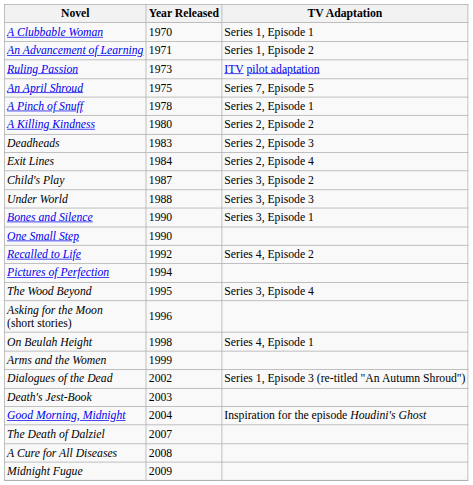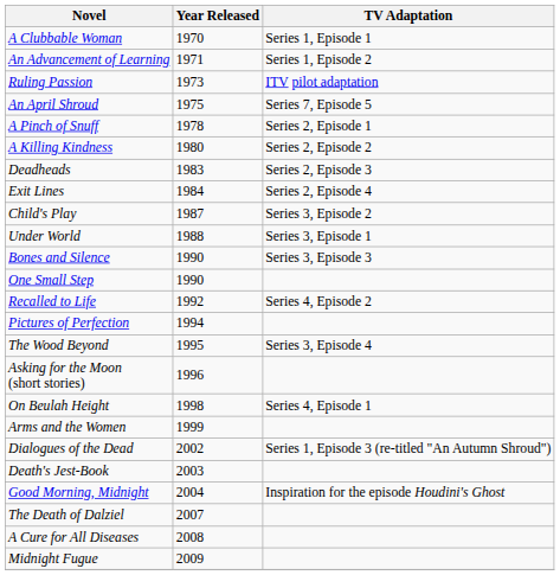 <table class="wikitable">
 <tr>
 <th>Novel</th>
 <th>Year Released</th>
 <th>TV Adaptation</th>
 </tr>
 <tr>
 <td><em><a href='#'>A Clubbable Woman</a></em></td>
 <td>1970</td>
 <td>Series 1, Episode 1</td>
 </tr>
 <tr>
 <td><em><a href='#'>An Advancement of Learning</a></em></td>
 <td>1971</td>
 <td>Series 1, Episode 2</td>
 </tr>
 <tr>
 <td><em><a href='#'>Ruling Passion</a></em></td>
 <td>1973</td>
 <td><a href='#'>ITV</a> <a href='#'>pilot adaptation</a></td>
 </tr>
 <tr>
 <td><em><a href='#'>An April Shroud</a></em></td>
 <td>1975</td>
 <td>Series 7, Episode 5</td>
 </tr>
 <tr>
 <td><em><a href='#'>A Pinch of Snuff</a></em></td>
 <td>1978</td>
 <td>Series 2, Episode 1</td>
 </tr>
 <tr>
 <td><em><a href='#'>A Killing Kindness</a></em></td>
 <td>1980</td>
 <td>Series 2, Episode 2</td>
 </tr>
 <tr>
 <td><em>Deadheads</em></td>
 <td>1983</td>
 <td>Series 2, Episode 3</td>
 </tr>
 <tr>
 <td><em>Exit Lines</em></td>
 <td>1984</td>
 <td>Series 2, Episode 4</td>
 </tr>
 <tr>
 <td><em>Child's Play</em></td>
 <td>1987</td>
 <td>Series 3, Episode 2</td>
 </tr>
 <tr>
 <td><em>Under World</em></td>
 <td>1988</td>
-<td>Series 3, Episode 3</td>
+<td>Series 3, Episode 1</td>
 </tr>
 <tr>
 <td><em><a href='#'>Bones and Silence</a></em></td>
 <td>1990</td>
-<td>Series 3, Episode 1</td>
+<td>Series 3, Episode 3</td>
 </tr>
 <tr>
 <td><em><a href='#'>One Small Step</a></em></td>
 <td>1990</td>
 <td></td>
 </tr>
 <tr>
 <td><em><a href='#'>Recalled to Life</a></em></td>
 <td>1992</td>
 <td>Series 4, Episode 2</td>
 </tr>
 <tr>
 <td><em><a href='#'>Pictures of Perfection</a></em></td>
 <td>1994</td>
 <td></td>
 </tr>
 <tr>
 <td><em>The Wood Beyond</em></td>
 <td>1995</td>
 <td>Series 3, Episode 4</td>
 </tr>
 <tr>
 <td><em>Asking for the Moon</em><br>(short stories)</td>
 <td>1996</td>
 <td></td>
 </tr>
 <tr>
 <td><em>On Beulah Height</em></td>
 <td>1998</td>
 <td>Series 4, Episode 1</td>
 </tr>
 <tr>
 <td><em>Arms and the Women</em></td>
 <td>1999</td>
 <td></td>
 </tr>
 <tr>
 <td><em>Dialogues of the Dead</em></td>
 <td>2002</td>
 <td>Series 1, Episode 3 (re-titled "An Autumn Shroud")</td>
 </tr>
 <tr>
 <td><em>Death's Jest-Book</em></td>
 <td>2003</td>
 <td></td>
 </tr>
 <tr>
 <td><em><a href='#'>Good Morning, Midnight</a></em></td>
 <td>2004</td>
 <td>Inspiration for the episode <em>Houdini's Ghost</em></td>
 </tr>
 <tr>
 <td><em>The Death of Dalziel</em></td>
 <td>2007</td>
 <td></td>
 </tr>
 <tr>
 <td><em>A Cure for All Diseases</em></td>
 <td>2008</td>
 <td></td>
 </tr>
 <tr>
 <td><em>Midnight Fugue</em></td>
 <td>2009</td>
 <td></td>
 </tr>
 <tr>
 </tr>
 </table>
